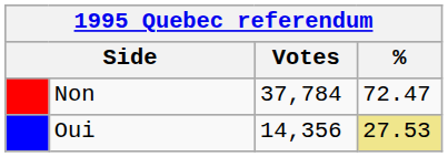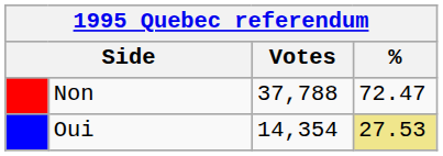 <table class="wikitable" style="font-size: 95%; clear:both">
 <tr style="background-color:#E9E9E9">
 <th colspan=4><a href='#'>1995 Quebec referendum</a></th>
 </tr>
 <tr style="background-color:#E9E9E9">
 <th colspan=2 style="width: 130px">Side</th>
 <th style="width: 50px">Votes</th>
 <th style="width: 40px">%</th>
 </tr>
 <tr>
 <td bgcolor="red"></td>
 <td>Non</td>
-<td>37,784</td>
+<td>37,788</td>
 <td>72.47</td>
 </tr>
 <tr>
 <td bgcolor="blue"></td>
 <td>Oui</td>
-<td>14,356</td>
+<td>14,354</td>
 <td style="background: khaki;">27.53</td>
 </tr>
 </table>
